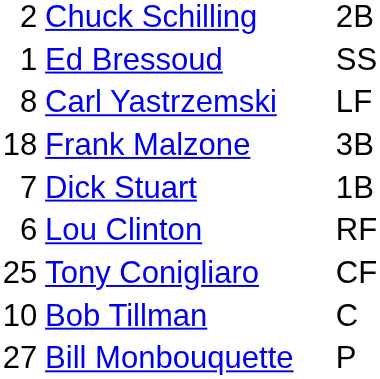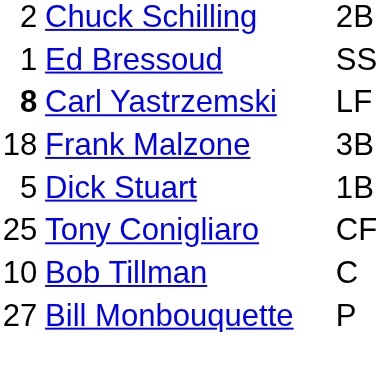 <table>
 <tr>
 <td>  2</td>
 <td><a href='#'>Chuck Schilling</a></td>
 <td>2B</td>
 </tr>
 <tr>
 <td>  1</td>
 <td><a href='#'>Ed Bressoud</a></td>
 <td>SS</td>
 </tr>
 <tr>
-<td>  8</td>
+<td><strong>  8</strong></td>
 <td><a href='#'>Carl Yastrzemski</a>    </td>
 <td>LF</td>
 </tr>
 <tr>
 <td>18</td>
 <td><a href='#'>Frank Malzone</a></td>
 <td>3B</td>
 </tr>
 <tr>
-<td>  7</td>
+<td>  5</td>
 <td><a href='#'>Dick Stuart</a></td>
 <td>1B</td>
-</tr>
-<tr>
-<td>  6</td>
-<td><a href='#'>Lou Clinton</a></td>
-<td>RF</td>
 </tr>
 <tr>
 <td>25</td>
 <td><a href='#'>Tony Conigliaro</a></td>
 <td>CF</td>
 </tr>
 <tr>
 <td>10</td>
 <td><a href='#'>Bob Tillman</a></td>
 <td>C</td>
 </tr>
 <tr>
 <td>27</td>
 <td><a href='#'>Bill Monbouquette</a>    </td>
 <td>P</td>
 </tr>
 </table>
